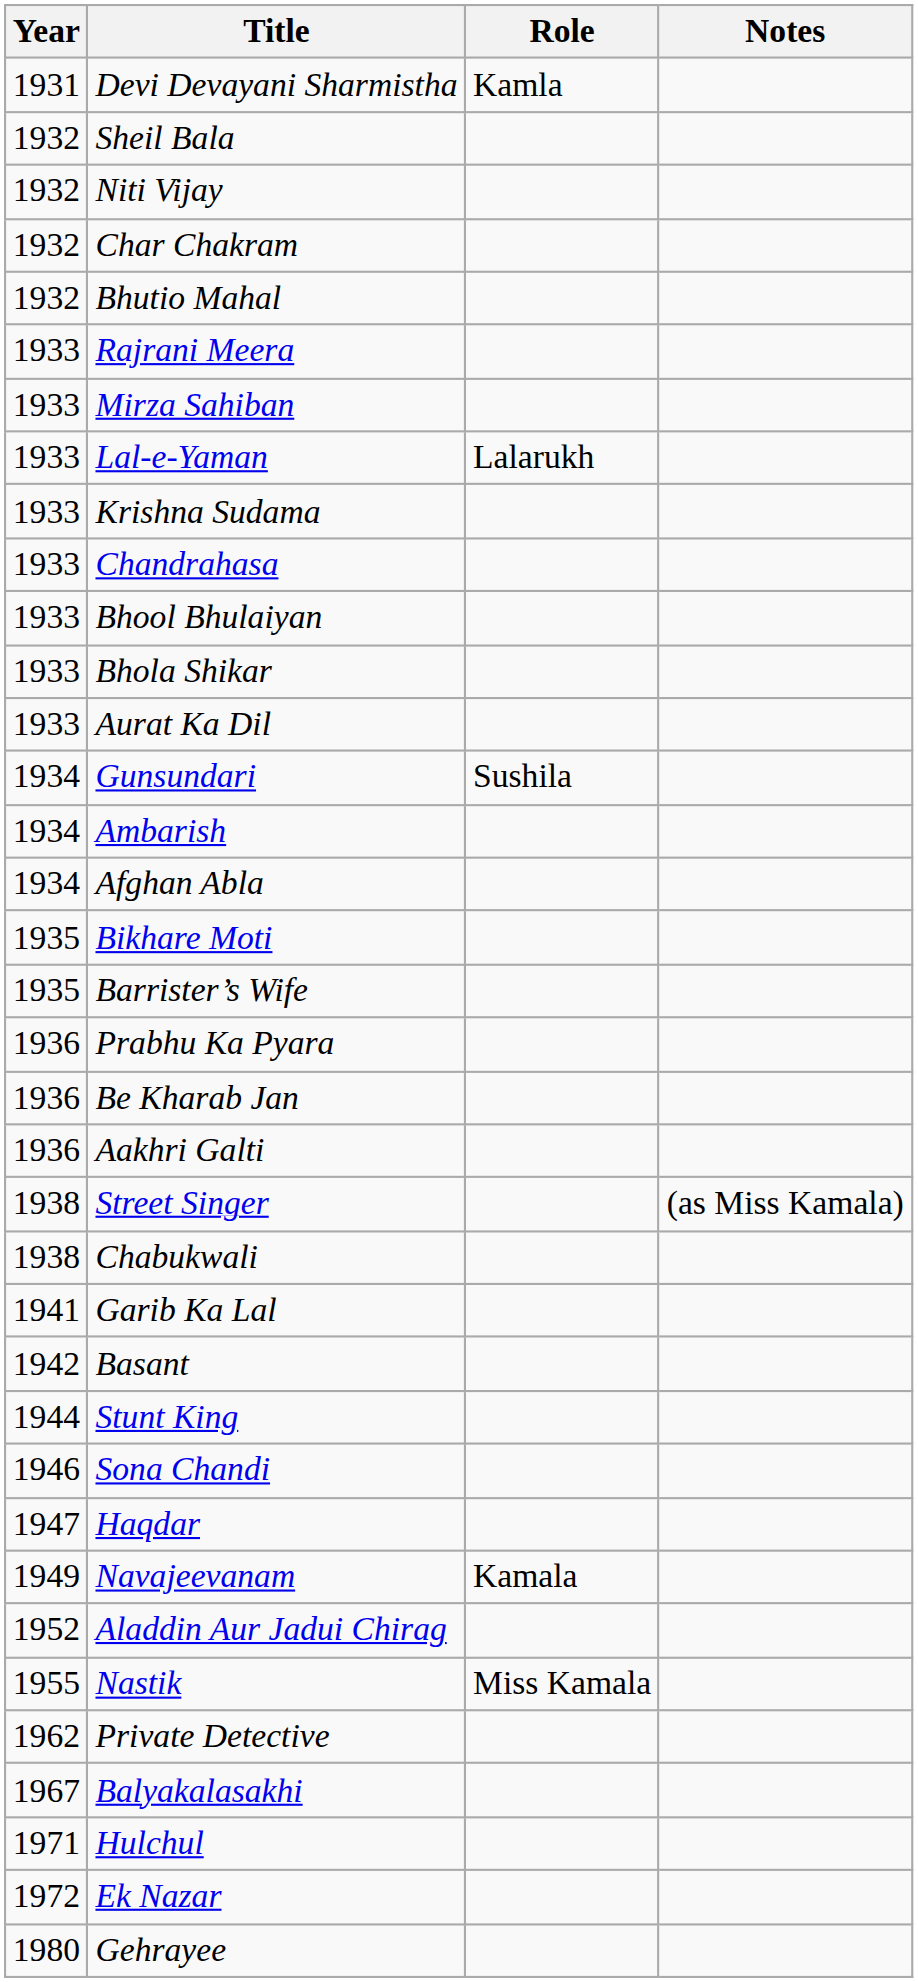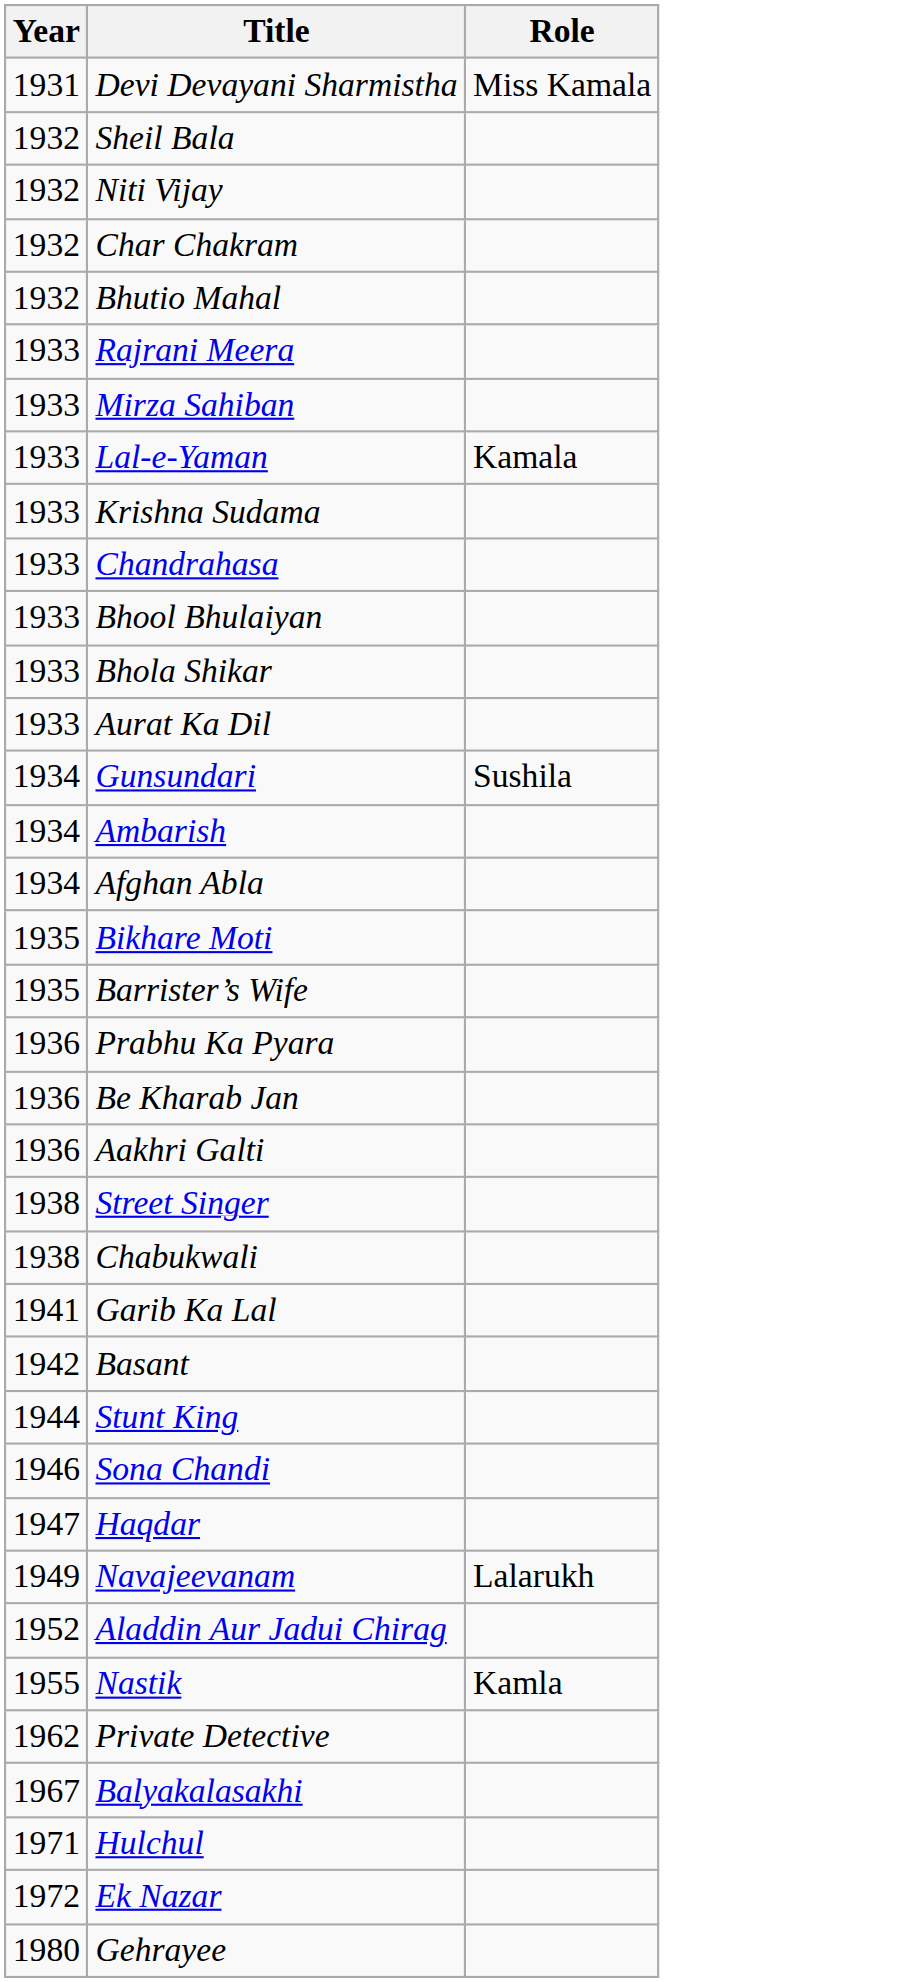 <table class="wikitable">
 <tr>
 <th>Year</th>
 <th>Title</th>
 <th>Role</th>
-<th>Notes</th>
 </tr>
 <tr>
 <td>1931</td>
 <td><em>Devi Devayani Sharmistha</em></td>
-<td>Kamla</td>
-<td></td>
+<td>Miss Kamala</td>
 </tr>
 <tr>
 <td>1932</td>
 <td><em>Sheil Bala</em></td>
-<td></td>
 <td></td>
 </tr>
 <tr>
 <td>1932</td>
 <td><em>Niti Vijay</em></td>
 <td></td>
-<td></td>
 </tr>
 <tr>
 <td>1932</td>
 <td><em>Char Chakram</em></td>
-<td></td>
 <td></td>
 </tr>
 <tr>
 <td>1932</td>
 <td><em>Bhutio Mahal</em></td>
 <td></td>
-<td></td>
 </tr>
 <tr>
 <td>1933</td>
 <td><em><a href='#'>Rajrani Meera</a></em></td>
-<td></td>
 <td></td>
 </tr>
 <tr>
 <td>1933</td>
 <td><em><a href='#'>Mirza Sahiban</a></em></td>
 <td></td>
-<td></td>
 </tr>
 <tr>
 <td>1933</td>
 <td><em><a href='#'>Lal-e-Yaman</a></em></td>
-<td>Lalarukh</td>
-<td></td>
+<td>Kamala</td>
 </tr>
 <tr>
 <td>1933</td>
 <td><em>Krishna Sudama</em></td>
-<td></td>
 <td></td>
 </tr>
 <tr>
 <td>1933</td>
 <td><em><a href='#'>Chandrahasa</a></em></td>
 <td></td>
-<td></td>
 </tr>
 <tr>
 <td>1933</td>
 <td><em>Bhool Bhulaiyan</em></td>
-<td></td>
 <td></td>
 </tr>
 <tr>
 <td>1933</td>
 <td><em>Bhola Shikar</em></td>
 <td></td>
-<td></td>
 </tr>
 <tr>
 <td>1933</td>
 <td><em>Aurat Ka Dil</em></td>
-<td></td>
 <td></td>
 </tr>
 <tr>
 <td>1934</td>
 <td><em><a href='#'>Gunsundari</a></em></td>
 <td>Sushila</td>
-<td></td>
 </tr>
 <tr>
 <td>1934</td>
 <td><em><a href='#'>Ambarish</a></em></td>
-<td></td>
 <td></td>
 </tr>
 <tr>
 <td>1934</td>
 <td><em>Afghan Abla</em></td>
 <td></td>
-<td></td>
 </tr>
 <tr>
 <td>1935</td>
 <td><em><a href='#'>Bikhare Moti</a></em></td>
-<td></td>
 <td></td>
 </tr>
 <tr>
 <td>1935</td>
 <td><em>Barrister’s Wife</em></td>
 <td></td>
-<td></td>
 </tr>
 <tr>
 <td>1936</td>
 <td><em>Prabhu Ka Pyara</em></td>
-<td></td>
 <td></td>
 </tr>
 <tr>
 <td>1936</td>
 <td><em>Be Kharab Jan</em></td>
 <td></td>
-<td></td>
 </tr>
 <tr>
 <td>1936</td>
 <td><em>Aakhri Galti</em></td>
-<td></td>
 <td></td>
 </tr>
 <tr>
 <td>1938</td>
 <td><em><a href='#'>Street Singer</a></em></td>
 <td></td>
-<td>(as Miss Kamala)</td>
 </tr>
 <tr>
 <td>1938</td>
 <td><em>Chabukwali</em></td>
-<td></td>
 <td></td>
 </tr>
 <tr>
 <td>1941</td>
 <td><em>Garib Ka Lal</em></td>
 <td></td>
-<td></td>
 </tr>
 <tr>
 <td>1942</td>
 <td><em>Basant</em></td>
-<td></td>
 <td></td>
 </tr>
 <tr>
 <td>1944</td>
 <td><em><a href='#'>Stunt King</a></em></td>
 <td></td>
-<td></td>
 </tr>
 <tr>
 <td>1946</td>
 <td><em><a href='#'>Sona Chandi</a></em></td>
-<td></td>
 <td></td>
 </tr>
 <tr>
 <td>1947</td>
 <td><em><a href='#'>Haqdar</a></em></td>
 <td></td>
-<td></td>
 </tr>
 <tr>
 <td>1949</td>
 <td><em><a href='#'>Navajeevanam</a></em></td>
-<td>Kamala</td>
-<td></td>
+<td>Lalarukh</td>
 </tr>
 <tr>
 <td>1952</td>
 <td><em><a href='#'>Aladdin Aur Jadui Chirag</a></em></td>
 <td></td>
-<td></td>
 </tr>
 <tr>
 <td>1955</td>
 <td><em><a href='#'>Nastik</a></em></td>
-<td>Miss Kamala</td>
-<td></td>
+<td>Kamla</td>
 </tr>
 <tr>
 <td>1962</td>
 <td><em>Private Detective</em></td>
-<td></td>
 <td></td>
 </tr>
 <tr>
 <td>1967</td>
 <td><em><a href='#'>Balyakalasakhi</a></em></td>
 <td></td>
-<td></td>
 </tr>
 <tr>
 <td>1971</td>
 <td><em><a href='#'>Hulchul</a></em></td>
-<td></td>
 <td></td>
 </tr>
 <tr>
 <td>1972</td>
 <td><em><a href='#'>Ek Nazar</a></em></td>
 <td></td>
-<td></td>
 </tr>
 <tr>
 <td>1980</td>
 <td><em>Gehrayee</em></td>
 <td></td>
-<td></td>
 </tr>
 </table>
